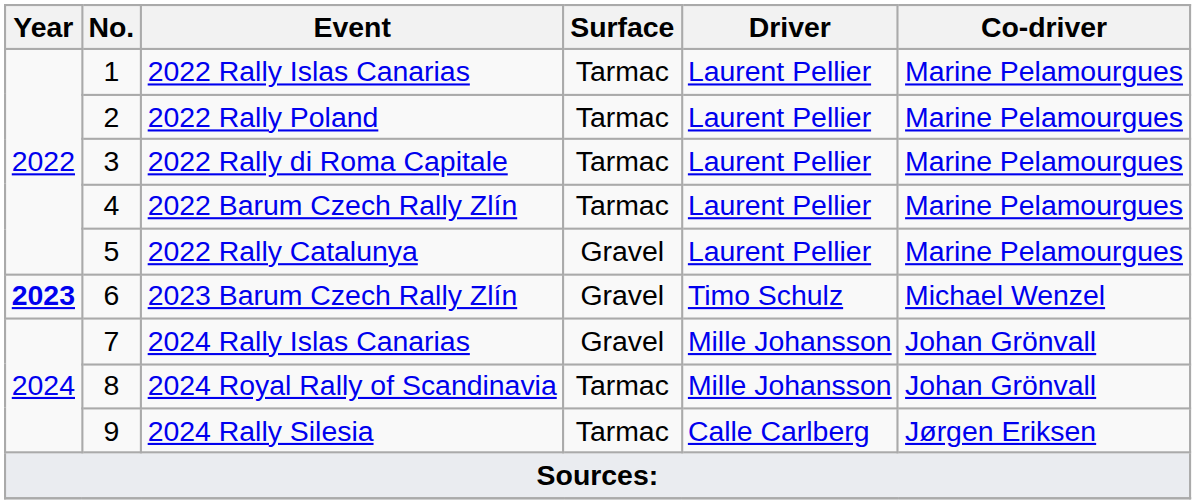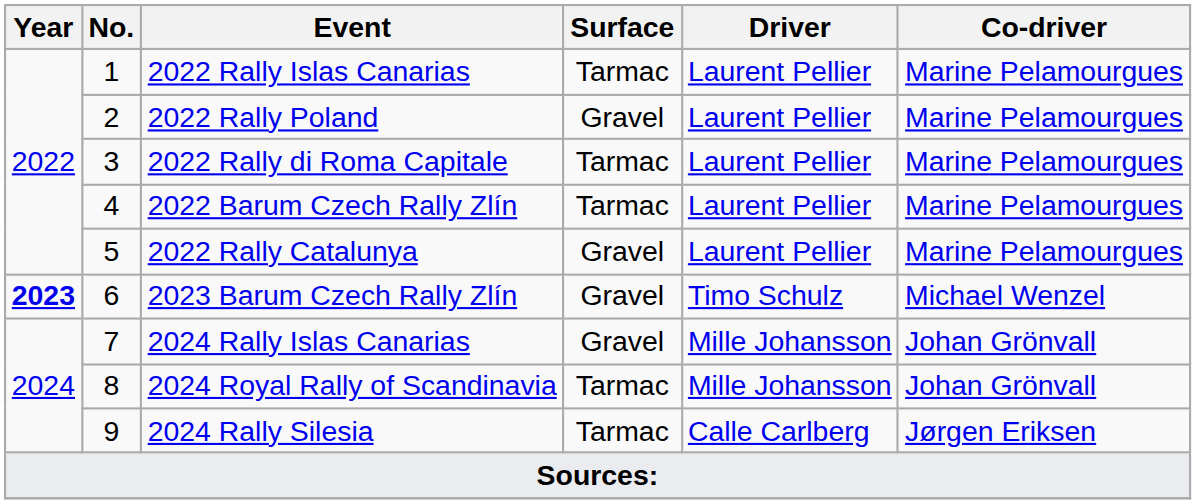 <table class="wikitable" style="font-size: 85%; ">
 <tr>
 <th>Year</th>
 <th>No.</th>
 <th>Event</th>
 <th>Surface</th>
 <th>Driver</th>
 <th>Co-driver</th>
 </tr>
 <tr>
 <td align="center" rowspan="5"><a href='#'>2022</a></td>
 <td align="center">1</td>
 <td> <a href='#'>2022 Rally Islas Canarias</a></td>
 <td align="center">Tarmac</td>
 <td> <a href='#'>Laurent Pellier</a></td>
 <td> <a href='#'>Marine Pelamourgues</a></td>
 </tr>
 <tr>
 <td align="center">2</td>
 <td> <a href='#'>2022 Rally Poland</a></td>
-<td align="center">Tarmac</td>
+<td align="center">Gravel</td>
 <td> <a href='#'>Laurent Pellier</a></td>
 <td> <a href='#'>Marine Pelamourgues</a></td>
 </tr>
 <tr>
 <td align="center">3</td>
 <td> <a href='#'>2022 Rally di Roma Capitale</a></td>
 <td align="center">Tarmac</td>
 <td> <a href='#'>Laurent Pellier</a></td>
 <td> <a href='#'>Marine Pelamourgues</a></td>
 </tr>
 <tr>
 <td align="center">4</td>
 <td> <a href='#'>2022 Barum Czech Rally Zlín</a></td>
 <td align="center">Tarmac</td>
 <td> <a href='#'>Laurent Pellier</a></td>
 <td> <a href='#'>Marine Pelamourgues</a></td>
 </tr>
 <tr>
 <td align="center">5</td>
 <td> <a href='#'>2022 Rally Catalunya</a></td>
 <td align="center">Gravel</td>
 <td> <a href='#'>Laurent Pellier</a></td>
 <td> <a href='#'>Marine Pelamourgues</a></td>
 </tr>
 <tr>
 <td align="center" rowspan="1"><strong><a href='#'>2023</a></strong></td>
 <td align="center">6</td>
 <td> <a href='#'>2023 Barum Czech Rally Zlín</a></td>
 <td align="center">Gravel</td>
 <td> <a href='#'>Timo Schulz</a></td>
 <td> <a href='#'>Michael Wenzel</a></td>
 </tr>
 <tr>
 <td align="center" rowspan="3"><a href='#'>2024</a></td>
 <td align="center">7</td>
 <td> <a href='#'>2024 Rally Islas Canarias</a></td>
 <td align="center">Gravel</td>
 <td> <a href='#'>Mille Johansson</a></td>
 <td> <a href='#'>Johan Grönvall</a></td>
 </tr>
 <tr>
 <td align="center">8</td>
 <td> <a href='#'>2024 Royal Rally of Scandinavia</a></td>
 <td align="center">Tarmac</td>
 <td> <a href='#'>Mille Johansson</a></td>
 <td> <a href='#'>Johan Grönvall</a></td>
 </tr>
 <tr>
 <td align="center">9</td>
 <td> <a href='#'>2024 Rally Silesia</a></td>
 <td align="center">Tarmac</td>
 <td> <a href='#'>Calle Carlberg</a></td>
 <td> <a href='#'>Jørgen Eriksen</a></td>
 </tr>
 <tr>
 <td colspan="6" style="background-color:#EAECF0;text-align:center"><strong>Sources:</strong></td>
 </tr>
 <tr>
 </tr>
 </table>
